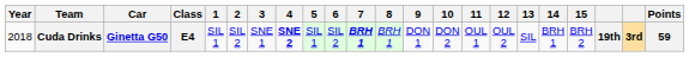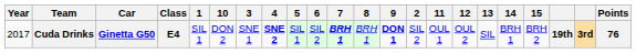 <table class="wikitable" style="text-align:center; font-size:85%">
 <tr>
 <th>Year</th>
 <th>Team</th>
 <th>Car</th>
 <th>Class</th>
 <th>1</th>
-<th>2</th>
+<th>10</th>
 <th>3</th>
 <th>4</th>
 <th>5</th>
 <th>6</th>
 <th>7</th>
 <th>8</th>
 <th>9</th>
-<th>10</th>
+<th>2</th>
 <th>11</th>
 <th>12</th>
 <th>13</th>
 <th>14</th>
 <th>15</th>
 <th></th>
 <th></th>
 <th>Points</th>
 </tr>
 <tr>
-<td>2018</td>
+<td>2017</td>
 <th nowrap>Cuda Drinks</th>
 <th nowrap><a href='#'>Ginetta G50</a></th>
 <th align=center><strong><span>E4</span></strong></th>
 <td style="background:#;"><a href='#'>SIL<br>1</a></td>
-<td style="background:#;"><a href='#'>SIL<br>2</a></td>
+<td style="background:#;"><a href='#'>DON<br>2</a></td>
 <td style="background:#;"><a href='#'>SNE<br>1</a></td>
 <td style="background:#;"><strong><a href='#'>SNE<br>2</a></strong></td>
 <td style="background:#DFFFDF;"><a href='#'>SIL<br>1</a><br></td>
 <td style="background:#DFFFDF;"><a href='#'>SIL<br>2</a><br></td>
 <td style="background:#DFFFDF;"><strong><em><a href='#'>BRH<br>1</a></em></strong><br></td>
 <td style="background:#DFFFDF;"><em><a href='#'>BRH<br>1</a></em><br></td>
-<td style="background:#;"><a href='#'>DON<br>1</a></td>
-<td style="background:#;"><a href='#'>DON<br>2</a></td>
+<td style="background:#;"><strong><a href='#'>DON<br>1</a></strong></td>
+<td style="background:#;"><a href='#'>SIL<br>2</a></td>
 <td style="background:#;"><a href='#'>OUL<br>1</a></td>
 <td style="background:#;"><a href='#'>OUL<br>2</a></td>
 <td style="background:#;"><a href='#'>SIL</a></td>
 <td style="background:#;"><a href='#'>BRH<br>1</a></td>
 <td style="background:#;"><a href='#'>BRH<br>2</a></td>
 <th>19th</th>
 <th style="background:#FFDF9F;">3rd</th>
-<th>59</th>
+<th>76</th>
 </tr>
 </table>
